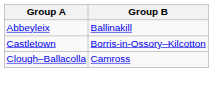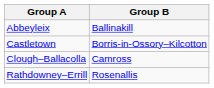 <table class="wikitable sortable">
 <tr>
 <th>Group A</th>
 <th>Group B</th>
 </tr>
 <tr align=left>
 <td><a href='#'>Abbeyleix</a></td>
 <td><a href='#'>Ballinakill</a></td>
 </tr>
 <tr align=left>
 <td><a href='#'>Castletown</a></td>
 <td><a href='#'>Borris-in-Ossory–Kilcotton</a></td>
 </tr>
 <tr align=left>
 <td><a href='#'>Clough–Ballacolla</a></td>
 <td><a href='#'>Camross</a></td>
 </tr>
+<tr align=left>
+<td><a href='#'>Rathdowney–Errill</a></td>
+<td><a href='#'>Rosenallis</a></td>
+</tr>
 </table>
